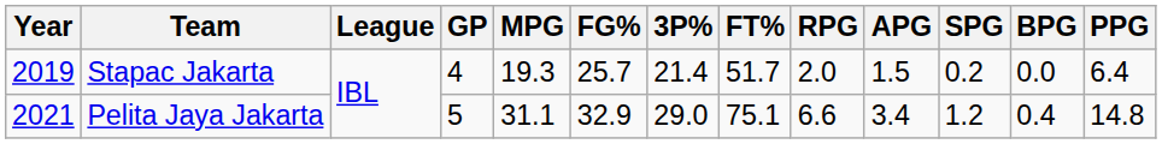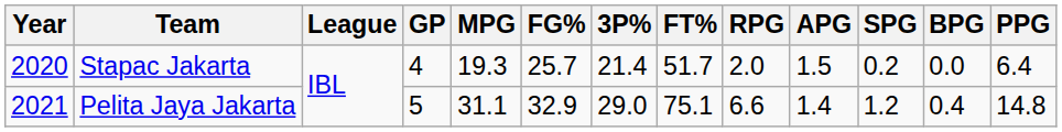 <table class="wikitable sortable">
 <tr>
 <th>Year</th>
 <th>Team</th>
 <th>League</th>
 <th>GP</th>
 <th>MPG</th>
 <th>FG%</th>
 <th>3P%</th>
 <th>FT%</th>
 <th>RPG</th>
 <th>APG</th>
 <th>SPG</th>
 <th>BPG</th>
 <th>PPG</th>
 </tr>
 <tr>
-<td><a href='#'>2019</a></td>
+<td><a href='#'>2020</a></td>
 <td><a href='#'>Stapac Jakarta</a></td>
 <td rowspan ="2"><a href='#'>IBL</a></td>
 <td>4</td>
 <td>19.3</td>
 <td>25.7</td>
 <td>21.4</td>
 <td>51.7</td>
 <td>2.0</td>
 <td>1.5</td>
 <td>0.2</td>
 <td>0.0</td>
 <td>6.4</td>
 </tr>
 <tr>
 <td><a href='#'>2021</a></td>
 <td><a href='#'>Pelita Jaya Jakarta</a></td>
 <td>5</td>
 <td>31.1</td>
 <td>32.9</td>
 <td>29.0</td>
 <td>75.1</td>
 <td>6.6</td>
-<td>3.4</td>
+<td>1.4</td>
 <td>1.2</td>
 <td>0.4</td>
 <td>14.8</td>
 </tr>
 </table>
